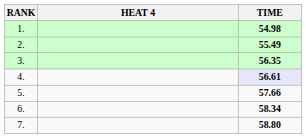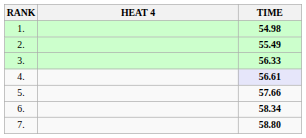 <table class="wikitable" style="border-collapse: collapse; font-size: 90%;">
 <tr>
 <th>RANK</th>
 <th align="left" style="width: 20em">HEAT 4</th>
 <th align="center" style="width: 6em">TIME</th>
 </tr>
 <tr style="background:#ccffcc;">
 <td align="center">1.</td>
 <td></td>
 <td align="center"><strong>54.98</strong></td>
 </tr>
 <tr style="background:#ccffcc;">
 <td align="center">2.</td>
 <td></td>
 <td align="center"><strong>55.49</strong></td>
 </tr>
 <tr style="background:#ccffcc;">
 <td align="center">3.</td>
 <td></td>
-<td align="center"><strong>56.35</strong></td>
+<td align="center"><strong>56.33</strong></td>
 </tr>
 <tr>
 <td align="center">4.</td>
 <td></td>
 <td align="center" style="background: lavender;"><strong>56.61</strong></td>
 </tr>
 <tr>
 <td align="center">5.</td>
 <td></td>
 <td align="center"><strong>57.66</strong></td>
 </tr>
 <tr>
 <td align="center">6.</td>
 <td></td>
 <td align="center"><strong>58.34</strong></td>
 </tr>
 <tr>
 <td align="center">7.</td>
 <td></td>
 <td align="center"><strong>58.80</strong></td>
 </tr>
 </table>
